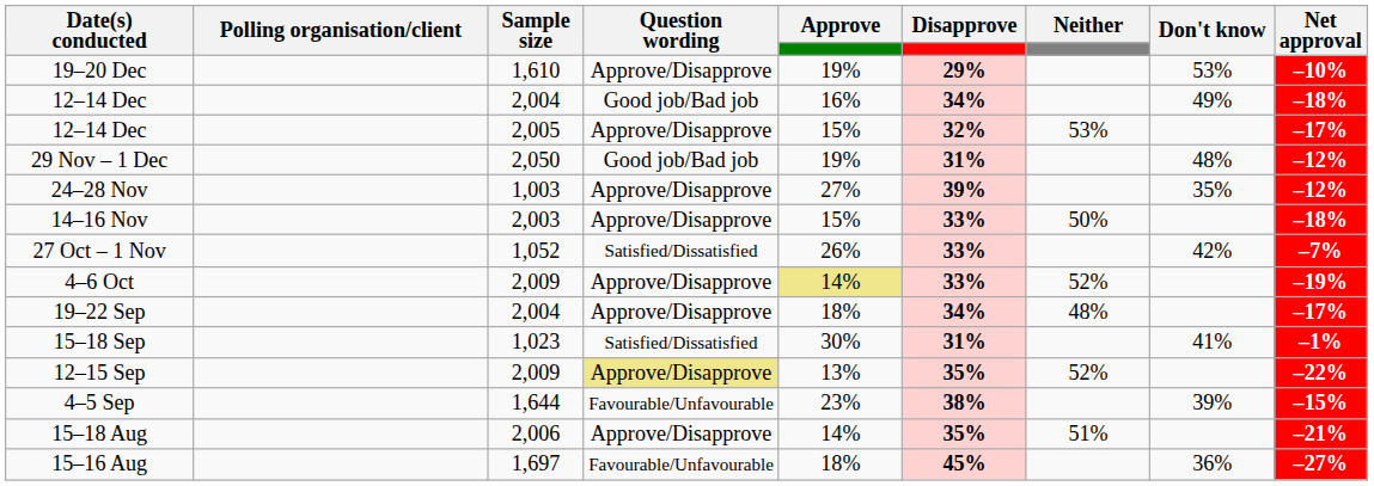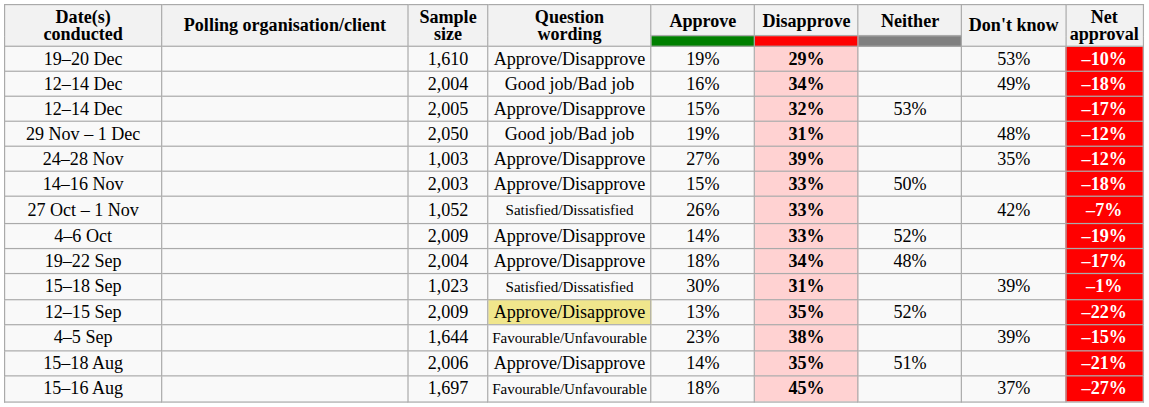 <table class="wikitable collapsible sortable" style="text-align:center;font-size:95%;line-height:14px;">
 <tr>
 <th style="width:125px;" rowspan="2">Date(s)<br>conducted</th>
 <th style="width:200px;" rowspan="2">Polling organisation/client</th>
 <th style="width:60px;" rowspan="2">Sample size</th>
 <th style="width:120px;" rowspan="2">Question<br>wording</th>
 <th class="unsortable" style="width:80px;">Approve</th>
 <th class="unsortable" style="width: 80px;">Disapprove</th>
 <th class="unsortable" style="width:80px;">Neither</th>
 <th class="unsortable" style="width:80px;" rowspan="2">Don't know</th>
 <th class="unsortable" style="width:20px;" rowspan="2">Net approval</th>
 </tr>
 <tr>
 <th class="unsortable" style="color:inherit;background:green;width:60px;"></th>
 <th class="unsortable" style="color:inherit;background:red;width:60px;"></th>
 <th class="unsortable" style="color:inherit;background:grey;width:60px;"></th>
 </tr>
 <tr>
 <td>19–20 Dec</td>
 <td></td>
 <td>1,610</td>
 <td>Approve/Disapprove</td>
 <td>19%</td>
 <td style="background:#FFD2D2"><strong>29%</strong></td>
 <td></td>
 <td>53%</td>
 <td style="background:red;color:white;"><strong>–10%</strong></td>
 </tr>
 <tr>
 <td>12–14 Dec</td>
 <td></td>
 <td>2,004</td>
 <td>Good job/Bad job</td>
 <td>16%</td>
 <td style="background:#FFD2D2"><strong>34%</strong></td>
 <td></td>
 <td>49%</td>
 <td style="background:red;color:white;"><strong>–18%</strong></td>
 </tr>
 <tr>
 <td>12–14 Dec</td>
 <td> </td>
 <td>2,005</td>
 <td>Approve/Disapprove</td>
 <td>15%</td>
 <td style="background:#FFD2D2"><strong>32%</strong></td>
 <td>53%</td>
 <td></td>
 <td style="background:red;color:white;"><strong>–17%</strong></td>
 </tr>
 <tr>
 <td>29 Nov – 1 Dec</td>
 <td></td>
 <td>2,050</td>
 <td>Good job/Bad job</td>
 <td>19%</td>
 <td style="background:#FFD2D2"><strong>31%</strong></td>
 <td></td>
 <td>48%</td>
 <td style="background:red;color:white;"><strong>–12%</strong></td>
 </tr>
 <tr>
 <td>24–28 Nov</td>
 <td></td>
 <td>1,003</td>
 <td>Approve/Disapprove</td>
 <td>27%</td>
 <td style="background:#FFD2D2"><strong>39%</strong></td>
 <td></td>
 <td>35%</td>
 <td style="background:red;color:white;"><strong>–12%</strong></td>
 </tr>
 <tr>
 <td>14–16 Nov</td>
 <td></td>
 <td>2,003</td>
 <td>Approve/Disapprove</td>
 <td>15%</td>
 <td style="background:#FFD2D2"><strong>33%</strong></td>
 <td>50%</td>
 <td></td>
 <td style="background:red;color:white;"><strong>–18%</strong></td>
 </tr>
 <tr>
 <td>27 Oct – 1 Nov</td>
 <td></td>
 <td>1,052</td>
 <td><small>Satisfied/Dissatisfied</small></td>
 <td>26%</td>
 <td style="background:#FFD2D2"><strong>33%</strong></td>
 <td></td>
 <td>42%</td>
 <td style="background:red;color:white;"><strong>–7%</strong></td>
 </tr>
 <tr>
 <td>4–6 Oct</td>
 <td></td>
 <td>2,009</td>
 <td>Approve/Disapprove</td>
-<td style="background: khaki;">14%</td>
+<td>14%</td>
 <td style="background:#FFD2D2"><strong>33%</strong></td>
 <td>52%</td>
 <td></td>
 <td style="background:red;color:white;"><strong>–19%</strong></td>
 </tr>
 <tr>
 <td>19–22 Sep</td>
 <td></td>
 <td>2,004</td>
 <td>Approve/Disapprove</td>
 <td>18%</td>
 <td style="background:#FFD2D2"><strong>34%</strong></td>
 <td>48%</td>
 <td></td>
 <td style="background:red;color:white;"><strong>–17%</strong></td>
 </tr>
 <tr>
 <td>15–18 Sep</td>
 <td></td>
 <td>1,023</td>
 <td><small>Satisfied/Dissatisfied</small></td>
 <td>30%</td>
 <td style="background:#FFD2D2"><strong>31%</strong></td>
 <td></td>
-<td>41%</td>
+<td>39%</td>
 <td style="background:red;color:white;"><strong>–1%</strong></td>
 </tr>
 <tr>
 <td>12–15 Sep</td>
 <td></td>
 <td>2,009</td>
 <td style="background: khaki;">Approve/Disapprove</td>
 <td>13%</td>
 <td style="background:#FFD2D2"><strong>35%</strong></td>
 <td>52%</td>
 <td></td>
 <td style="background:red;color:white;"><strong>–22%</strong></td>
 </tr>
 <tr>
 <td>4–5 Sep</td>
 <td></td>
 <td>1,644</td>
 <td><small>Favourable/Unfavourable</small></td>
 <td>23%</td>
 <td style="background:#FFD2D2"><strong>38%</strong></td>
 <td></td>
 <td>39%</td>
 <td style="background:red;color:white;"><strong>–15%</strong></td>
 </tr>
 <tr>
 <td>15–18 Aug</td>
 <td></td>
 <td>2,006</td>
 <td>Approve/Disapprove</td>
 <td>14%</td>
 <td style="background:#FFD2D2"><strong>35%</strong></td>
 <td>51%</td>
 <td></td>
 <td style="background:red;color:white;"><strong>–21%</strong></td>
 </tr>
 <tr>
 <td>15–16 Aug</td>
 <td></td>
 <td>1,697</td>
 <td><small>Favourable/Unfavourable</small></td>
 <td>18%</td>
 <td style="background:#FFD2D2"><strong>45%</strong></td>
 <td></td>
-<td>36%</td>
+<td>37%</td>
 <td style="background:red;color:white;"><strong>–27%</strong></td>
 </tr>
 </table>
